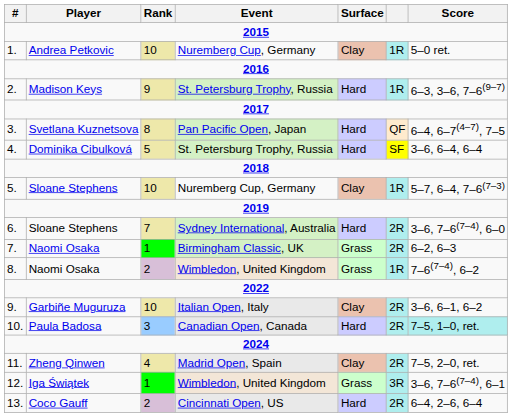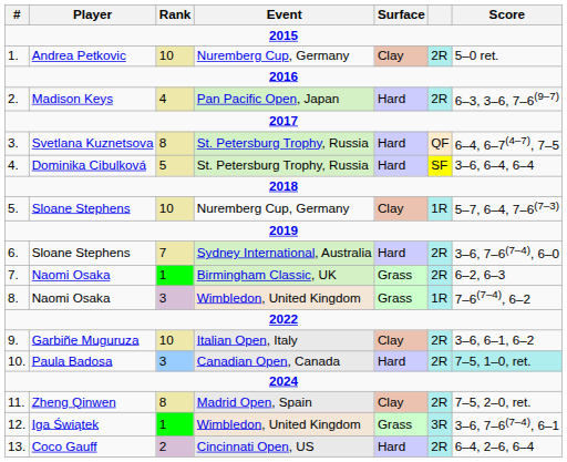 <table class="wikitable sortable">
 <tr>
 <th class=unsortable>#</th>
 <th>Player</th>
 <th>Rank</th>
 <th>Event</th>
 <th>Surface</th>
 <th class=unsortable></th>
 <th class=unsortable>Score</th>
 </tr>
 <tr>
 <td colspan="8" align="center"><a href='#'><strong>2015</strong></a></td>
 </tr>
 <tr>
 <td>1.</td>
 <td> <a href='#'>Andrea Petkovic</a></td>
 <td bgcolor="eee8aa">10</td>
 <td><a href='#'>Nuremberg Cup</a>, Germany</td>
 <td bgcolor="ebc2af">Clay</td>
-<td bgcolor="afeeee">1R</td>
+<td bgcolor="afeeee">2R</td>
 <td>5–0 ret.</td>
 </tr>
 <tr>
 <td colspan="8" align="center"><a href='#'><strong>2016</strong></a></td>
 </tr>
 <tr>
 <td>2.</td>
 <td> <a href='#'>Madison Keys</a></td>
-<td bgcolor="EEE8AA">9</td>
-<td bgcolor="d4f1c5"><a href='#'>St. Petersburg Trophy</a>, Russia</td>
+<td bgcolor="EEE8AA">4</td>
+<td bgcolor="d4f1c5"><a href='#'>Pan Pacific Open</a>, Japan</td>
 <td bgcolor="CCCCFF">Hard</td>
-<td bgcolor="afeeee">1R</td>
+<td bgcolor="afeeee">2R</td>
 <td>6–3, 3–6, 7–6<sup>(9–7)</sup></td>
 </tr>
 <tr>
 <td colspan="8" align="center"><a href='#'><strong>2017</strong></a></td>
 </tr>
 <tr>
 <td>3.</td>
 <td> <a href='#'>Svetlana Kuznetsova</a></td>
 <td bgcolor="EEE8AA">8</td>
-<td bgcolor="d4f1c5"><a href='#'>Pan Pacific Open</a>, Japan</td>
+<td bgcolor="d4f1c5"><a href='#'>St. Petersburg Trophy</a>, Russia</td>
 <td bgcolor="CCCCFF">Hard</td>
 <td bgcolor="ffebcd">QF</td>
 <td>6–4, 6–7<sup>(4–7)</sup>, 7–5</td>
 </tr>
 <tr>
 <td>4.</td>
 <td> <a href='#'>Dominika Cibulková</a></td>
 <td bgcolor="EEE8AA">5</td>
 <td bgcolor="d4f1c5">St. Petersburg Trophy, Russia</td>
 <td bgcolor="CCCCFF">Hard</td>
 <td bgcolor="yellow">SF</td>
 <td>3–6, 6–4, 6–4</td>
 </tr>
 <tr>
 <td colspan="8" align="center"><a href='#'><strong>2018</strong></a></td>
 </tr>
 <tr>
 <td>5.</td>
 <td> <a href='#'>Sloane Stephens</a></td>
 <td bgcolor="eee8aa">10</td>
 <td>Nuremberg Cup, Germany</td>
 <td bgcolor="ebc2af">Clay</td>
 <td bgcolor="afeeee">1R</td>
 <td>5–7, 6–4, 7–6<sup>(7–3)</sup></td>
 </tr>
 <tr>
 <td colspan="8" align="center"><a href='#'><strong>2019</strong></a></td>
 </tr>
 <tr>
 <td>6.</td>
 <td> Sloane Stephens</td>
 <td bgcolor="eee8aa">7</td>
 <td bgcolor="d4f1c5"><a href='#'>Sydney International</a>, Australia</td>
 <td bgcolor="CCCCFF">Hard</td>
 <td bgcolor="afeeee">2R</td>
 <td>3–6, 7–6<sup>(7–4)</sup>, 6–0</td>
 </tr>
 <tr>
 <td>7.</td>
 <td> <a href='#'>Naomi Osaka</a></td>
 <td bgcolor="lime">1</td>
 <td bgcolor="d4f1c5"><a href='#'>Birmingham Classic</a>, UK</td>
 <td style="background:#cfc;">Grass</td>
 <td bgcolor="afeeee">2R</td>
 <td>6–2, 6–3</td>
 </tr>
 <tr>
 <td>8.</td>
 <td> Naomi Osaka</td>
-<td bgcolor="thistle">2</td>
+<td bgcolor="thistle">3</td>
 <td style="background:#f3e6d7;"><a href='#'>Wimbledon</a>, United Kingdom</td>
 <td style="background:#cfc;">Grass</td>
 <td bgcolor="afeeee">1R</td>
 <td>7–6<sup>(7–4)</sup>, 6–2</td>
 </tr>
 <tr>
 <td colspan="8" align="center"><strong><a href='#'>2022</a></strong></td>
 </tr>
 <tr>
 <td>9.</td>
 <td> <a href='#'>Garbiñe Muguruza</a></td>
 <td bgcolor="eee8AA">10</td>
 <td bgcolor="e9e9e9"><a href='#'>Italian Open</a>, Italy</td>
 <td bgcolor="ebc2af">Clay</td>
 <td bgcolor="afeeee">2R</td>
 <td>3–6, 6–1, 6–2</td>
 </tr>
 <tr>
 <td>10.</td>
 <td> <a href='#'>Paula Badosa</a></td>
 <td bgcolor="99ccff">3</td>
 <td bgcolor="e9e9e9"><a href='#'>Canadian Open</a>, Canada</td>
 <td bgcolor="ccccff">Hard</td>
 <td bgcolor="afeeee">2R</td>
 <td style="background: paleturquoise;">7–5, 1–0, ret.</td>
 </tr>
 <tr>
 <td colspan="8" align="center"><strong><a href='#'>2024</a></strong></td>
 </tr>
 <tr>
 <td>11.</td>
 <td> <a href='#'>Zheng Qinwen</a></td>
-<td bgcolor="EEE8AA">4</td>
+<td bgcolor="EEE8AA">8</td>
 <td bgcolor="e9e9e9"><a href='#'>Madrid Open</a>, Spain</td>
 <td bgcolor="ebc2af">Clay</td>
 <td bgcolor="afeeee">2R</td>
 <td>7–5, 2–0, ret.</td>
 </tr>
 <tr>
 <td>12.</td>
 <td> <a href='#'>Iga Świątek</a></td>
 <td bgcolor="lime">1</td>
 <td style="background:#f3e6d7;"><a href='#'>Wimbledon</a>, United Kingdom</td>
 <td style="background:#cfc;">Grass</td>
 <td bgcolor="afeeee">3R</td>
 <td>3–6, 7–6<sup>(7–4)</sup>, 6–1</td>
 </tr>
 <tr>
 <td>13.</td>
 <td> <a href='#'>Coco Gauff</a></td>
 <td bgcolor="thistle">2</td>
 <td bgcolor=e9e9e9><a href='#'>Cincinnati Open</a>, US</td>
 <td bgcolor="ccccff">Hard</td>
 <td bgcolor=afeeee>2R</td>
 <td>6–4, 2–6, 6–4</td>
 </tr>
 </table>
